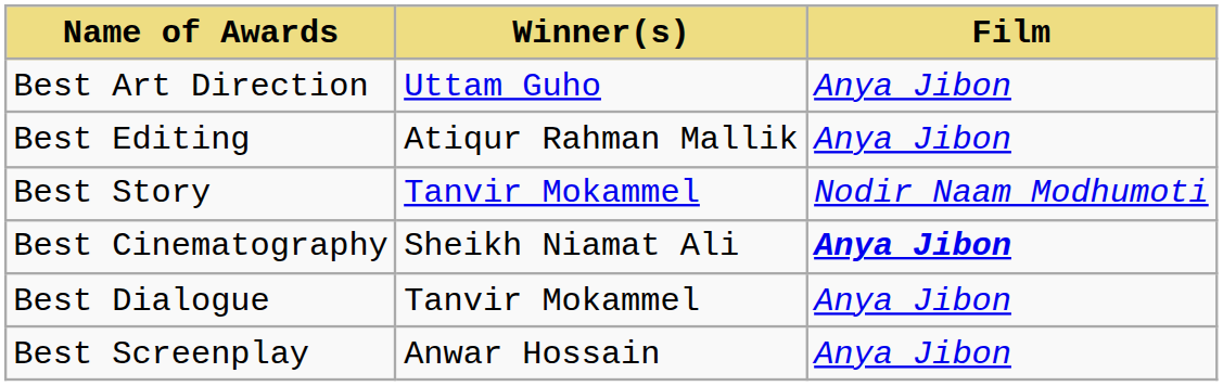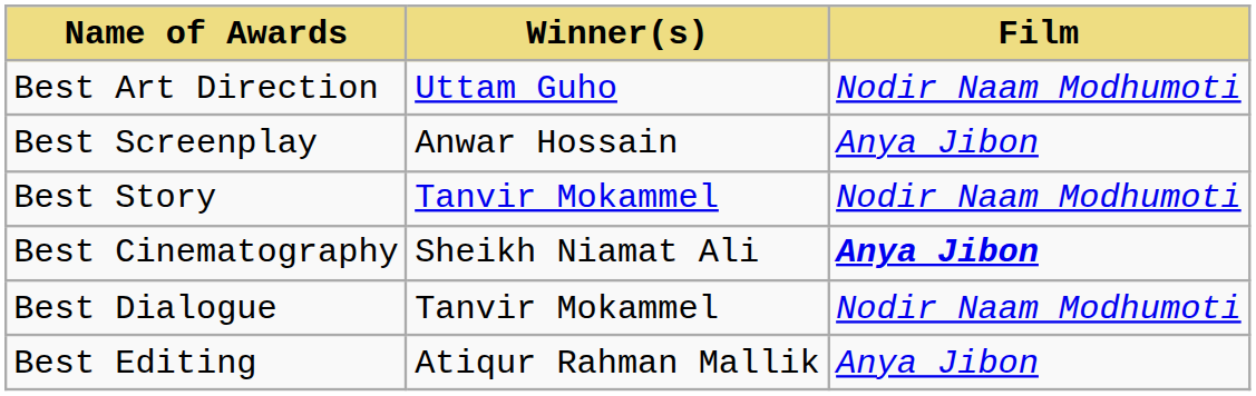 <table class="wikitable">
 <tr>
 <th style="background:#EEDD82;">Name of Awards</th>
 <th style="background:#EEDD82;">Winner(s)</th>
 <th style="background:#EEDD82;">Film</th>
 </tr>
 <tr>
 <td>Best Art Direction</td>
 <td><a href='#'>Uttam Guho</a></td>
-<td><em><a href='#'>Anya Jibon</a></em></td>
+<td><em><a href='#'>Nodir Naam Modhumoti</a></em></td>
 </tr>
 <tr>
-<td>Best Editing</td>
-<td>Atiqur Rahman Mallik</td>
+<td>Best Screenplay</td>
+<td>Anwar Hossain</td>
 <td><em><a href='#'>Anya Jibon</a></em></td>
 </tr>
 <tr>
 <td>Best Story</td>
 <td><a href='#'>Tanvir Mokammel</a></td>
 <td><em><a href='#'>Nodir Naam Modhumoti</a></em></td>
 </tr>
 <tr>
 <td>Best Cinematography</td>
 <td>Sheikh Niamat Ali</td>
 <td><strong><em><a href='#'>Anya Jibon</a></em></strong></td>
 </tr>
 <tr>
 <td>Best Dialogue</td>
 <td>Tanvir Mokammel</td>
-<td><em><a href='#'>Anya Jibon</a></em></td>
+<td><em><a href='#'>Nodir Naam Modhumoti</a></em></td>
 </tr>
 <tr>
-<td>Best Screenplay</td>
-<td>Anwar Hossain</td>
+<td>Best Editing</td>
+<td>Atiqur Rahman Mallik</td>
 <td><em><a href='#'>Anya Jibon</a></em></td>
 </tr>
 </table>
